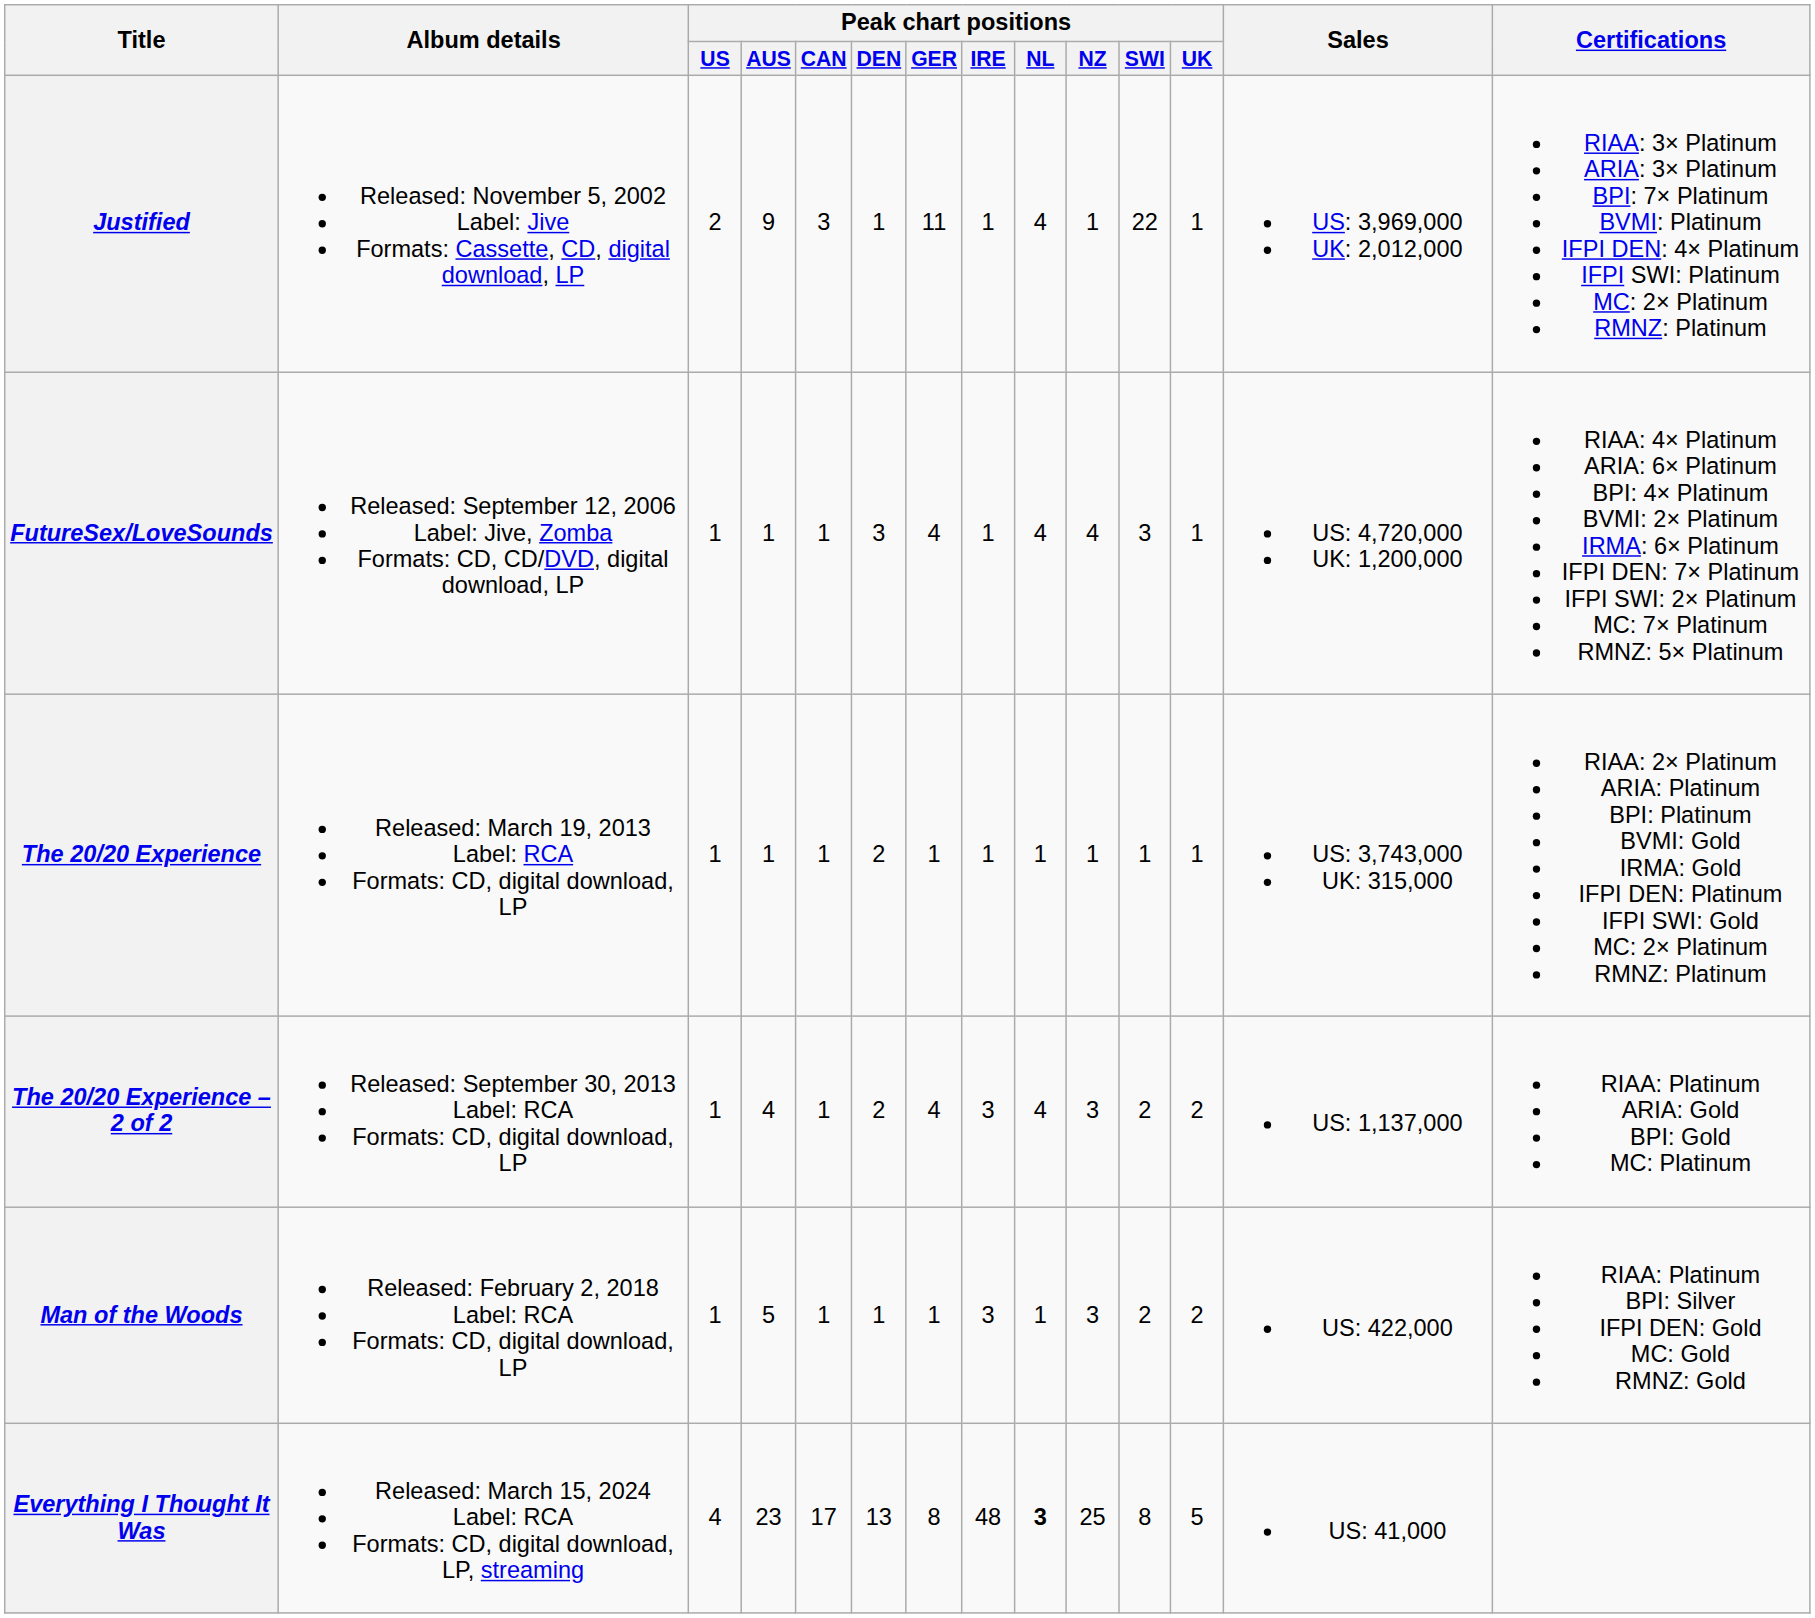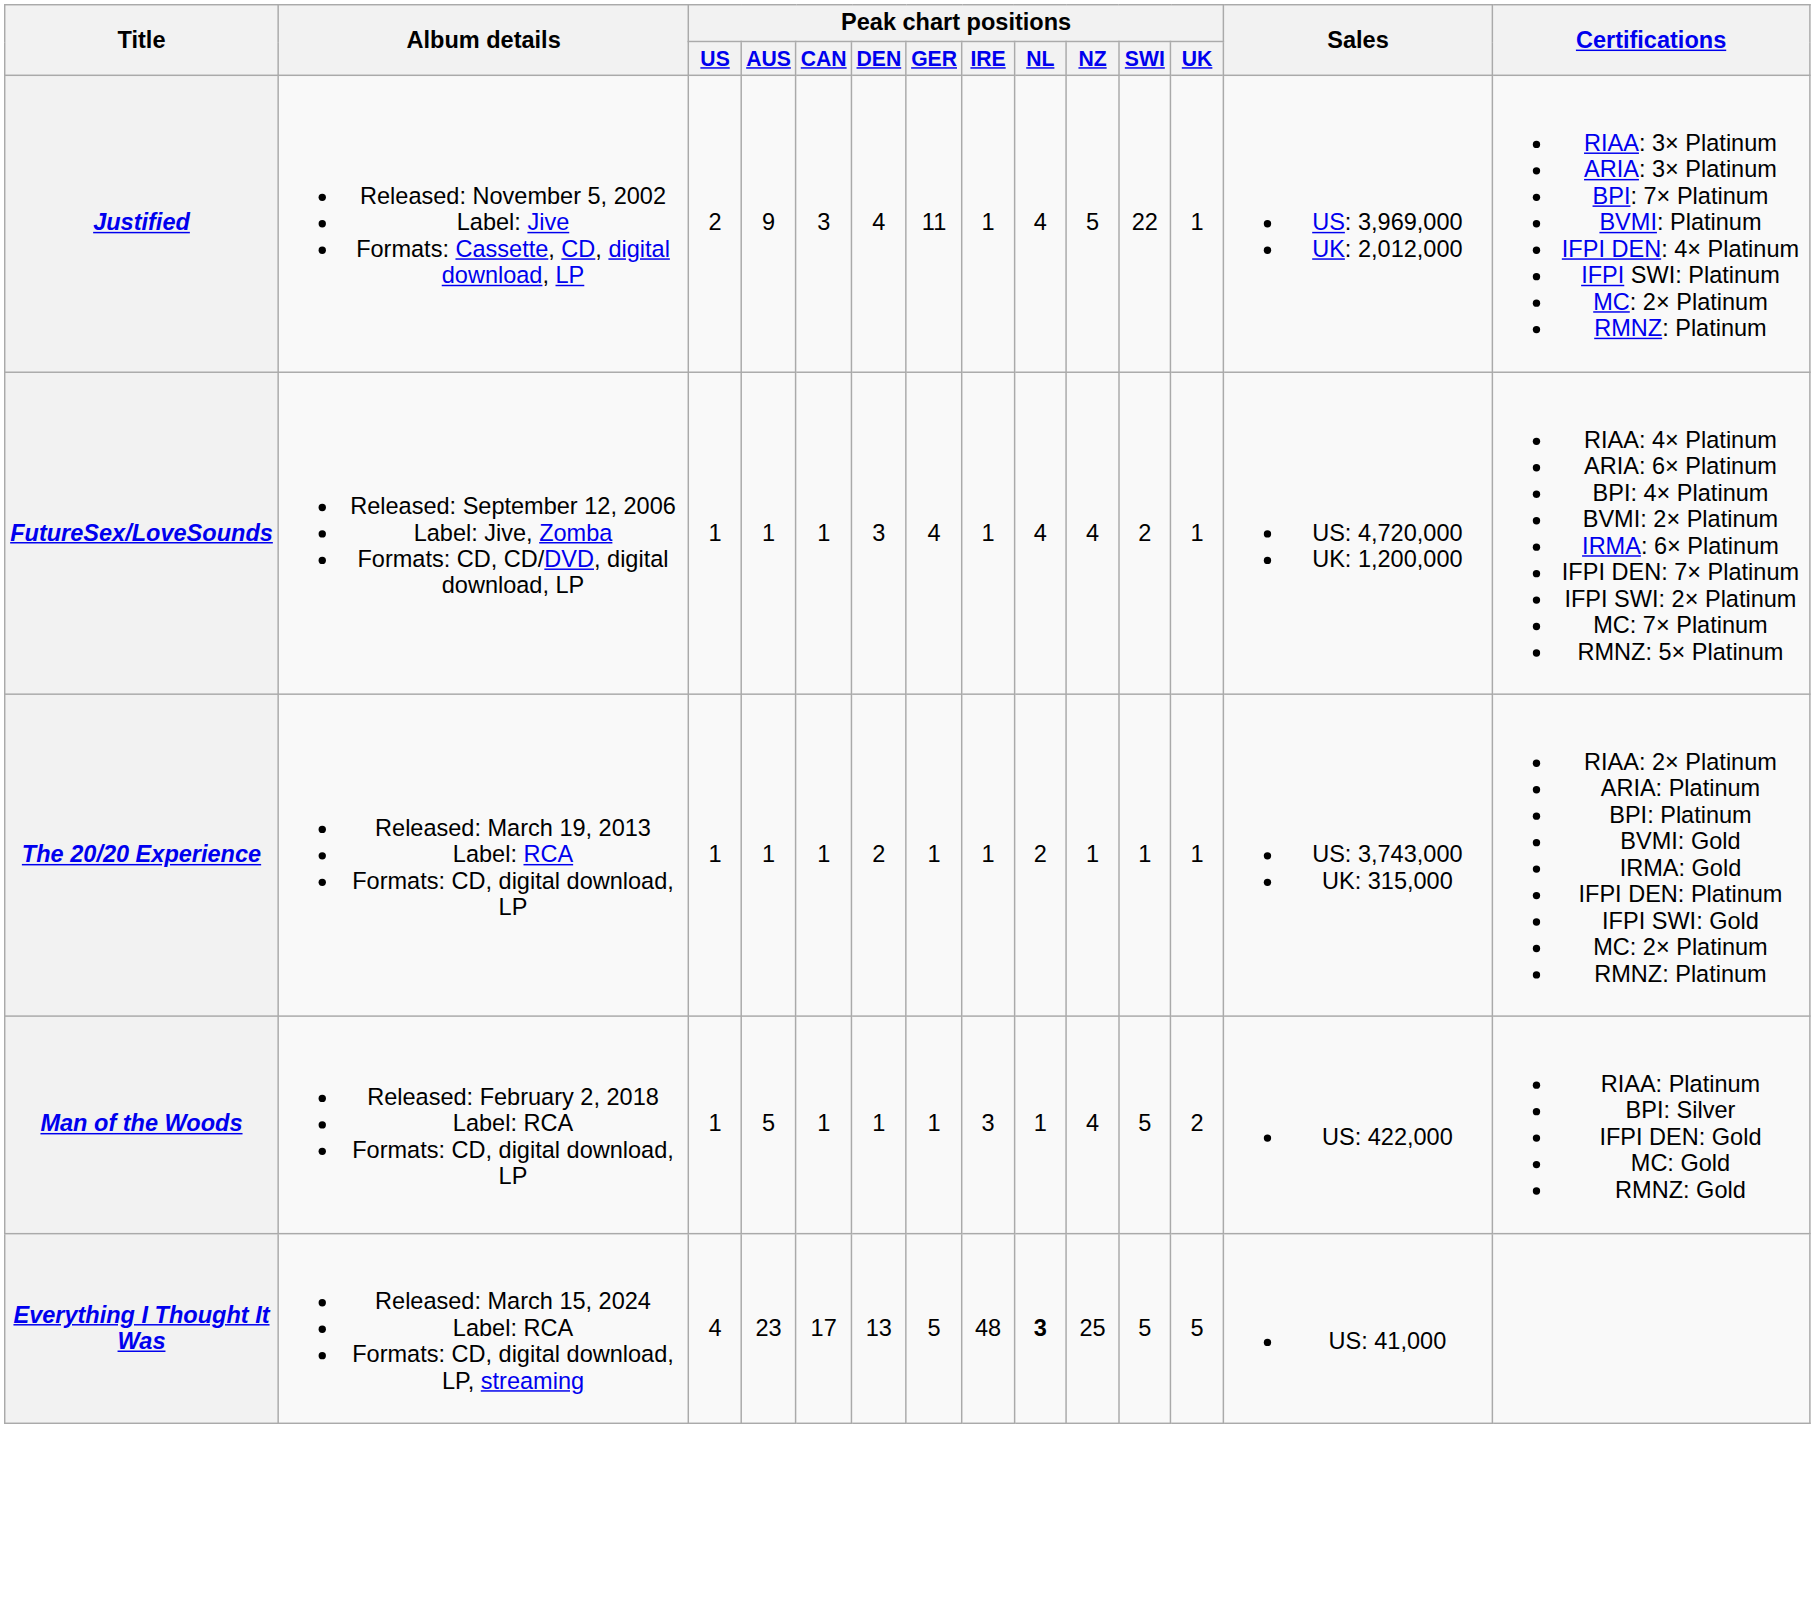 <table class="wikitable plainrowheaders" style="text-align:center;">
 <tr>
 <th scope="col" rowspan="2" style="width: 9em;">Title</th>
 <th scope="col" rowspan="2" style="width: 17em;">Album details</th>
 <th scope="col" colspan="10">Peak chart positions</th>
 <th scope="col" rowspan="2" style="width: 11em;">Sales</th>
 <th scope="col" rowspan="2" style="width: 13em;"><a href='#'>Certifications</a></th>
 </tr>
 <tr>
 <th scope="col" style="width:2em; font-size:90%;"><a href='#'>US</a><br></th>
 <th scope="col" style="width:2em; font-size:90%;"><a href='#'>AUS</a><br></th>
 <th scope="col" style="width:2em; font-size:90%;"><a href='#'>CAN</a><br></th>
 <th scope="col" style="width:2em; font-size:90%;"><a href='#'>DEN</a><br></th>
 <th scope="col" style="width:2em; font-size:90%;"><a href='#'>GER</a><br></th>
 <th scope="col" style="width:2em; font-size:90%;"><a href='#'>IRE</a><br></th>
 <th scope="col" style="width:2em; font-size:90%;"><a href='#'>NL</a><br></th>
 <th scope="col" style="width:2em; font-size:90%;"><a href='#'>NZ</a><br></th>
 <th scope="col" style="width:2em; font-size:90%;"><a href='#'>SWI</a><br></th>
 <th scope="col" style="width:2em; font-size:90%;"><a href='#'>UK</a><br></th>
 </tr>
 <tr>
 <th scope="row"><em><a href='#'>Justified</a></em></th>
 <td><br><ul><li>Released: November 5, 2002</li><li>Label: <a href='#'>Jive</a></li><li>Formats: <a href='#'>Cassette</a>, <a href='#'>CD</a>, <a href='#'>digital download</a>, <a href='#'>LP</a></li></ul></td>
 <td>2</td>
 <td>9</td>
 <td>3</td>
-<td>1</td>
+<td>4</td>
 <td>11</td>
 <td>1</td>
 <td>4</td>
-<td>1</td>
+<td>5</td>
 <td>22</td>
 <td>1</td>
 <td><br><ul><li><a href='#'>US</a>: 3,969,000</li><li><a href='#'>UK</a>: 2,012,000</li></ul></td>
 <td><br><ul><li><a href='#'>RIAA</a>: 3× Platinum</li><li><a href='#'>ARIA</a>: 3× Platinum</li><li><a href='#'>BPI</a>: 7× Platinum</li><li><a href='#'>BVMI</a>: Platinum</li><li><a href='#'>IFPI DEN</a>: 4× Platinum</li><li><a href='#'>IFPI</a> SWI: Platinum</li><li><a href='#'>MC</a>: 2× Platinum</li><li><a href='#'>RMNZ</a>: Platinum</li></ul></td>
 </tr>
 <tr>
 <th scope="row"><em><a href='#'>FutureSex/LoveSounds</a></em></th>
 <td><br><ul><li>Released: September 12, 2006</li><li>Label: Jive, <a href='#'>Zomba</a></li><li>Formats: CD, CD/<a href='#'>DVD</a>, digital download, LP</li></ul></td>
 <td>1</td>
 <td>1</td>
 <td>1</td>
 <td>3</td>
 <td>4</td>
 <td>1</td>
 <td>4</td>
 <td>4</td>
-<td>3</td>
+<td>2</td>
 <td>1</td>
 <td><br><ul><li>US: 4,720,000</li><li>UK: 1,200,000</li></ul></td>
 <td><br><ul><li>RIAA: 4× Platinum</li><li>ARIA: 6× Platinum</li><li>BPI: 4× Platinum</li><li>BVMI: 2× Platinum</li><li><a href='#'>IRMA</a>: 6× Platinum</li><li>IFPI DEN: 7× Platinum</li><li>IFPI SWI: 2× Platinum</li><li>MC: 7× Platinum</li><li>RMNZ: 5× Platinum</li></ul></td>
 </tr>
 <tr>
 <th scope="row"><em><a href='#'>The 20/20 Experience</a></em></th>
 <td><br><ul><li>Released: March 19, 2013</li><li>Label: <a href='#'>RCA</a></li><li>Formats: CD, digital download, LP</li></ul></td>
 <td>1</td>
 <td>1</td>
 <td>1</td>
 <td>2</td>
 <td>1</td>
 <td>1</td>
-<td>1</td>
+<td>2</td>
 <td>1</td>
 <td>1</td>
 <td>1</td>
 <td><br><ul><li>US: 3,743,000</li><li>UK: 315,000</li></ul></td>
 <td><br><ul><li>RIAA: 2× Platinum</li><li>ARIA: Platinum</li><li>BPI: Platinum</li><li>BVMI: Gold</li><li>IRMA: Gold</li><li>IFPI DEN: Platinum</li><li>IFPI SWI: Gold</li><li>MC: 2× Platinum</li><li>RMNZ: Platinum</li></ul></td>
-</tr>
-<tr>
-<th scope="row"><em><a href='#'>The 20/20 Experience – 2 of 2</a></em></th>
-<td><br><ul><li>Released: September 30, 2013</li><li>Label: RCA</li><li>Formats: CD, digital download, LP</li></ul></td>
-<td>1</td>
-<td>4</td>
-<td>1</td>
-<td>2</td>
-<td>4</td>
-<td>3</td>
-<td>4</td>
-<td>3</td>
-<td>2</td>
-<td>2</td>
-<td><br><ul><li>US: 1,137,000</li></ul></td>
-<td><br><ul><li>RIAA: Platinum</li><li>ARIA: Gold</li><li>BPI: Gold</li><li>MC: Platinum</li></ul></td>
 </tr>
 <tr>
 <th scope="row"><em><a href='#'>Man of the Woods</a></em></th>
 <td><br><ul><li>Released: February 2, 2018</li><li>Label: RCA</li><li>Formats: CD, digital download, LP</li></ul></td>
 <td>1</td>
 <td>5</td>
 <td>1</td>
 <td>1</td>
 <td>1</td>
 <td>3</td>
 <td>1</td>
-<td>3</td>
-<td>2</td>
+<td>4</td>
+<td>5</td>
 <td>2</td>
 <td><br><ul><li>US: 422,000</li></ul></td>
 <td><br><ul><li>RIAA: Platinum</li><li>BPI: Silver</li><li>IFPI DEN: Gold</li><li>MC: Gold</li><li>RMNZ: Gold</li></ul></td>
 </tr>
 <tr>
 <th scope="row"><em><a href='#'>Everything I Thought It Was</a></em></th>
 <td><br><ul><li>Released: March 15, 2024</li><li>Label: RCA</li><li>Formats: CD, digital download, LP, <a href='#'>streaming</a></li></ul></td>
 <td>4</td>
 <td>23</td>
 <td>17</td>
 <td>13</td>
-<td>8</td>
+<td>5</td>
 <td>48</td>
 <td><strong>3</strong></td>
 <td>25</td>
-<td>8</td>
+<td>5</td>
 <td>5</td>
 <td><br><ul><li>US: 41,000</li></ul></td>
 <td></td>
 </tr>
 </table>
